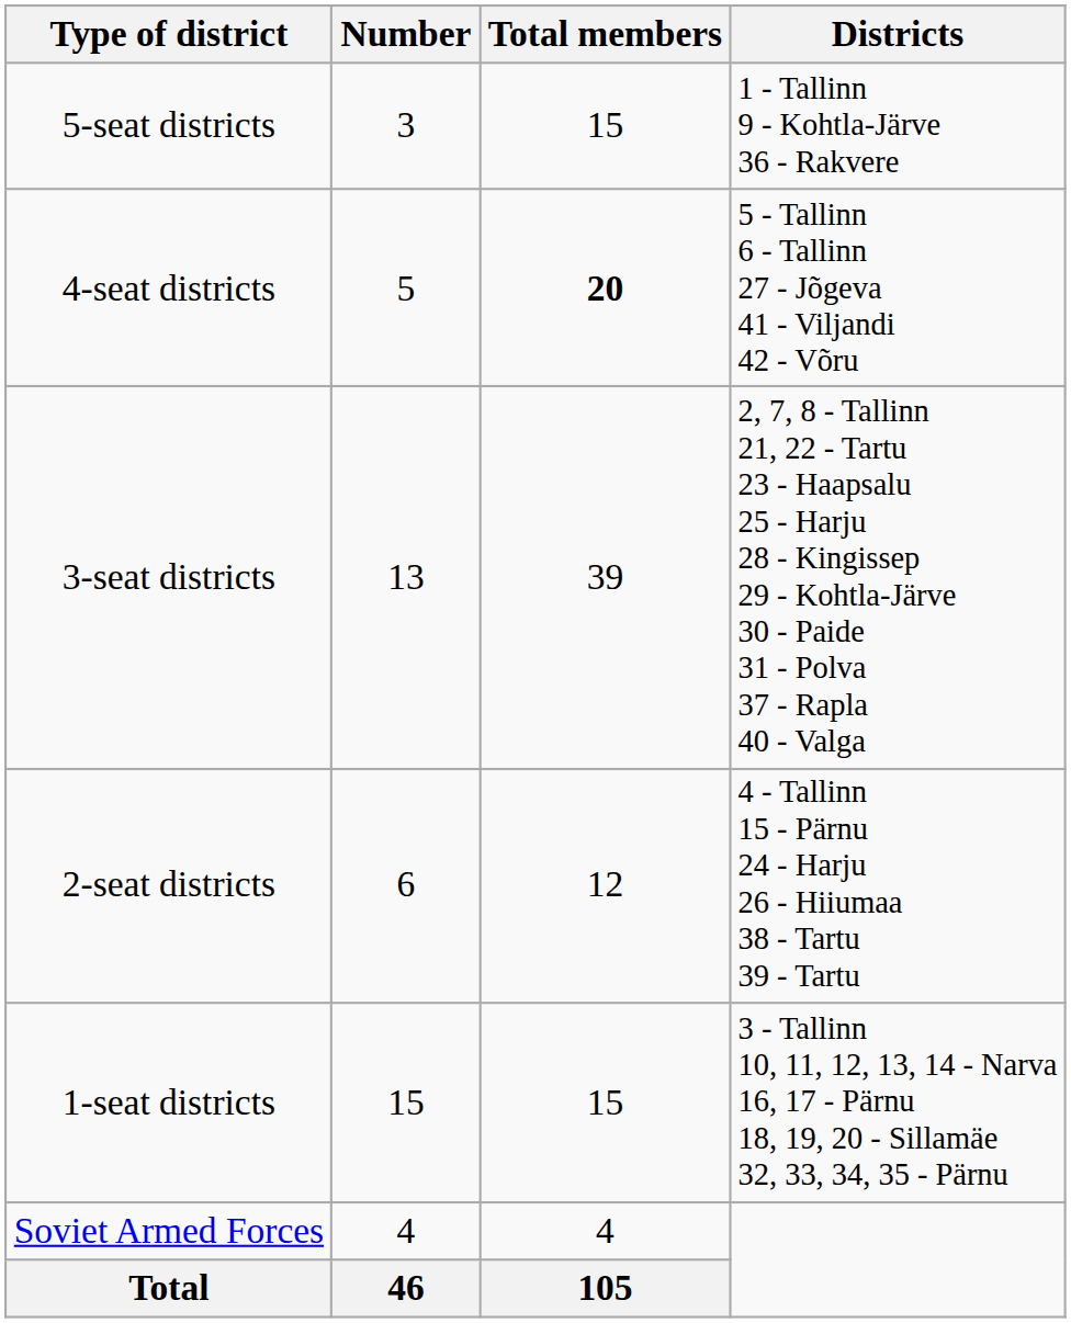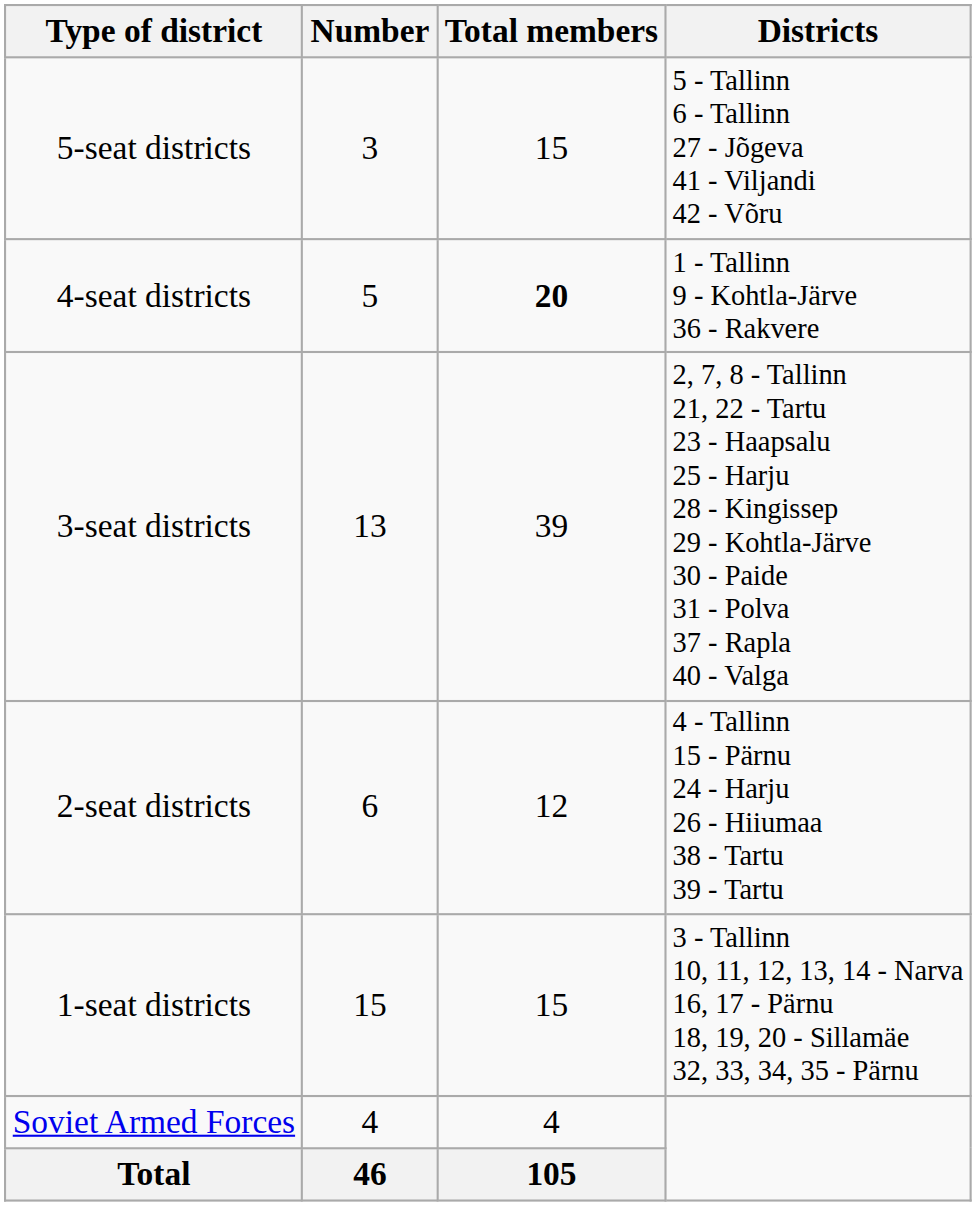 <table class="wikitable" style="text-align:center;">
 <tr>
 <th>Type of district</th>
 <th>Number</th>
 <th>Total members</th>
 <th>Districts</th>
 </tr>
 <tr>
 <td>5-seat districts</td>
 <td>3</td>
 <td>15</td>
-<td style="text-align:left;font-size:85%;">1 - Tallinn<br>9 - Kohtla-Järve<br>36 - Rakvere</td>
+<td style="text-align:left;font-size:85%;">5 - Tallinn<br>6 - Tallinn<br>27 - Jõgeva<br>41 - Viljandi<br>42 - Võru</td>
 </tr>
 <tr>
 <td>4-seat districts</td>
 <td>5</td>
 <td><strong>20</strong></td>
-<td style="text-align:left;font-size:85%;">5 - Tallinn<br>6 - Tallinn<br>27 - Jõgeva<br>41 - Viljandi<br>42 - Võru</td>
+<td style="text-align:left;font-size:85%;">1 - Tallinn<br>9 - Kohtla-Järve<br>36 - Rakvere</td>
 </tr>
 <tr>
 <td>3-seat districts</td>
 <td>13</td>
 <td>39</td>
 <td style="text-align:left;font-size:85%;">2, 7, 8 - Tallinn<br>21, 22 - Tartu<br>23 - Haapsalu<br>25 - Harju<br>28 - Kingissep<br>29 - Kohtla-Järve<br>30 - Paide<br>31 - Polva<br>37 - Rapla<br>40 - Valga</td>
 </tr>
 <tr>
 <td>2-seat districts</td>
 <td>6</td>
 <td>12</td>
 <td style="text-align:left;font-size:85%;">4 - Tallinn<br>15 - Pärnu<br>24 - Harju<br>26 - Hiiumaa<br>38 - Tartu<br>39 - Tartu</td>
 </tr>
 <tr>
 <td>1-seat districts</td>
 <td>15</td>
 <td>15</td>
 <td style="text-align:left;font-size:85%;">3 - Tallinn<br>10, 11, 12, 13, 14 - Narva<br>16, 17 - Pärnu<br>18, 19, 20 - Sillamäe<br>32, 33, 34, 35 - Pärnu<br></td>
 </tr>
 <tr>
 <td><a href='#'>Soviet Armed Forces</a></td>
 <td>4</td>
 <td>4</td>
 </tr>
 <tr>
 <th>Total</th>
 <th>46</th>
 <th>105</th>
 </tr>
 </table>
